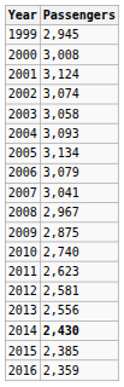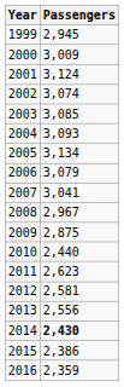 <table class="wikitable">
 <tr>
 <th>Year</th>
 <th>Passengers</th>
 </tr>
 <tr>
 <td>1999</td>
 <td>2,945</td>
 </tr>
 <tr>
 <td>2000</td>
-<td>3,008</td>
+<td>3,009</td>
 </tr>
 <tr>
 <td>2001</td>
 <td>3,124</td>
 </tr>
 <tr>
 <td>2002</td>
 <td>3,074</td>
 </tr>
 <tr>
 <td>2003</td>
-<td>3,058</td>
+<td>3,085</td>
 </tr>
 <tr>
 <td>2004</td>
 <td>3,093</td>
 </tr>
 <tr>
 <td>2005</td>
 <td>3,134</td>
 </tr>
 <tr>
 <td>2006</td>
 <td>3,079</td>
 </tr>
 <tr>
 <td>2007</td>
 <td>3,041</td>
 </tr>
 <tr>
 <td>2008</td>
 <td>2,967</td>
 </tr>
 <tr>
 <td>2009</td>
 <td>2,875</td>
 </tr>
 <tr>
 <td>2010</td>
-<td>2,740</td>
+<td>2,440</td>
 </tr>
 <tr>
 <td>2011</td>
 <td>2,623</td>
 </tr>
 <tr>
 <td>2012</td>
 <td>2,581</td>
 </tr>
 <tr>
 <td>2013</td>
 <td>2,556</td>
 </tr>
 <tr>
 <td>2014</td>
 <td><strong>2,430</strong></td>
 </tr>
 <tr>
 <td>2015</td>
-<td>2,385</td>
+<td>2,386</td>
 </tr>
 <tr>
 <td>2016</td>
 <td>2,359</td>
 </tr>
 </table>
